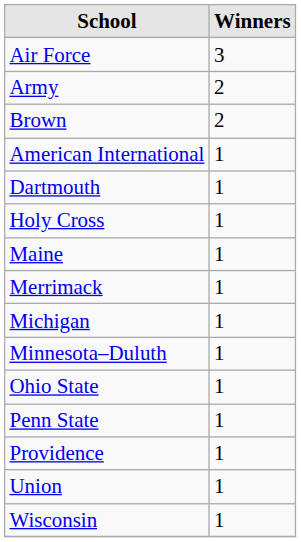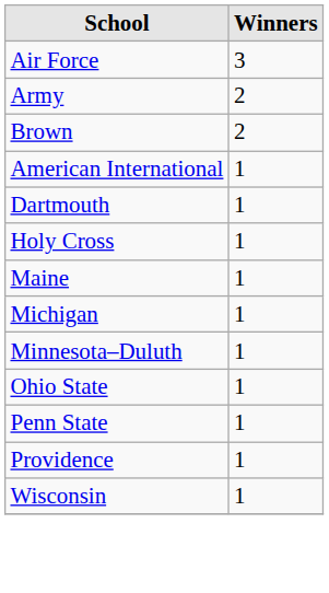 <table class="wikitable">
 <tr>
 <th style="background:#e5e5e5;">School</th>
 <th style="background:#e5e5e5;">Winners</th>
 </tr>
 <tr>
 <td><a href='#'>Air Force</a></td>
 <td>3</td>
 </tr>
 <tr>
 <td><a href='#'>Army</a></td>
 <td>2</td>
 </tr>
 <tr>
 <td><a href='#'>Brown</a></td>
 <td>2</td>
 </tr>
 <tr>
 <td><a href='#'>American International</a></td>
 <td>1</td>
 </tr>
 <tr>
 <td><a href='#'>Dartmouth</a></td>
 <td>1</td>
 </tr>
 <tr>
 <td><a href='#'>Holy Cross</a></td>
 <td>1</td>
 </tr>
 <tr>
 <td><a href='#'>Maine</a></td>
 <td>1</td>
 </tr>
 <tr>
-<td><a href='#'>Merrimack</a></td>
-<td>1</td>
-</tr>
-<tr>
 <td><a href='#'>Michigan</a></td>
 <td>1</td>
 </tr>
 <tr>
 <td><a href='#'>Minnesota–Duluth</a></td>
 <td>1</td>
 </tr>
 <tr>
 <td><a href='#'>Ohio State</a></td>
 <td>1</td>
 </tr>
 <tr>
 <td><a href='#'>Penn State</a></td>
 <td>1</td>
 </tr>
 <tr>
 <td><a href='#'>Providence</a></td>
 <td>1</td>
 </tr>
 <tr>
-<td><a href='#'>Union</a></td>
-<td>1</td>
-</tr>
-<tr>
 <td><a href='#'>Wisconsin</a></td>
 <td>1</td>
 </tr>
 <tr>
 </tr>
 </table>
